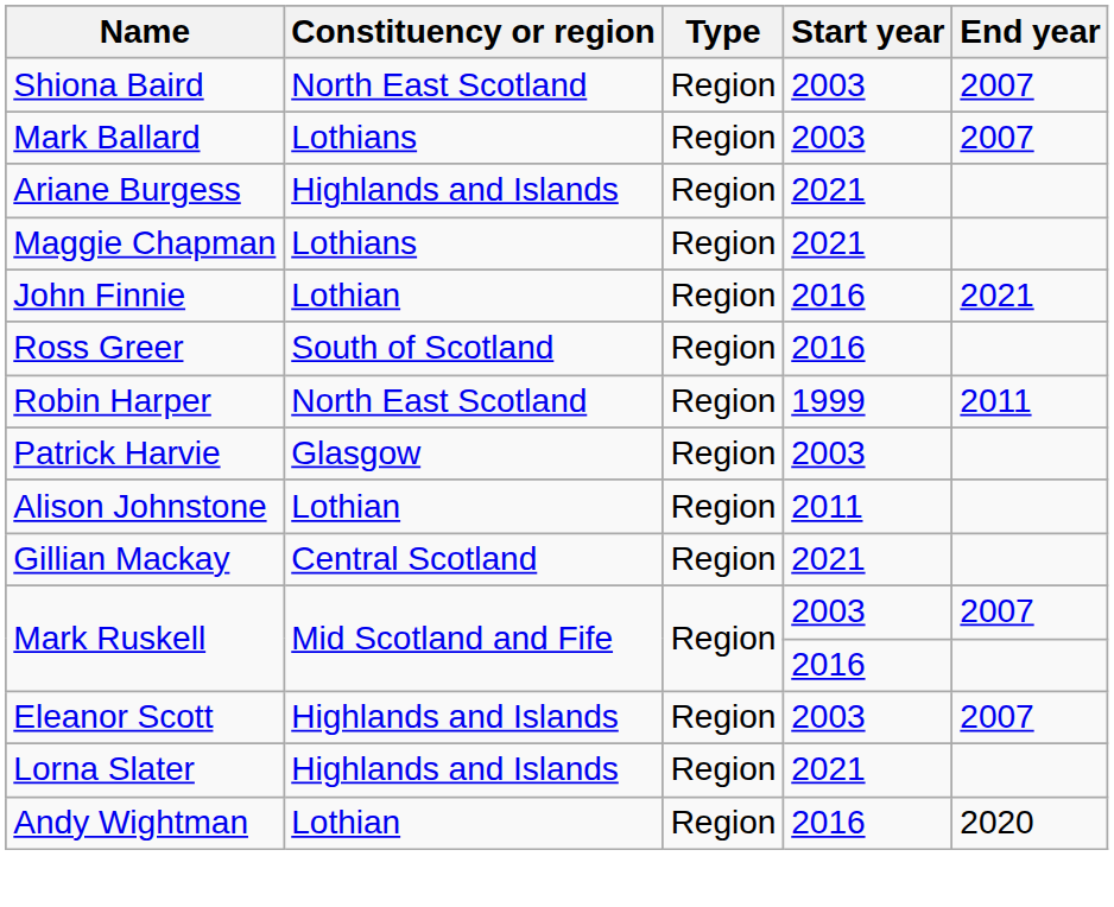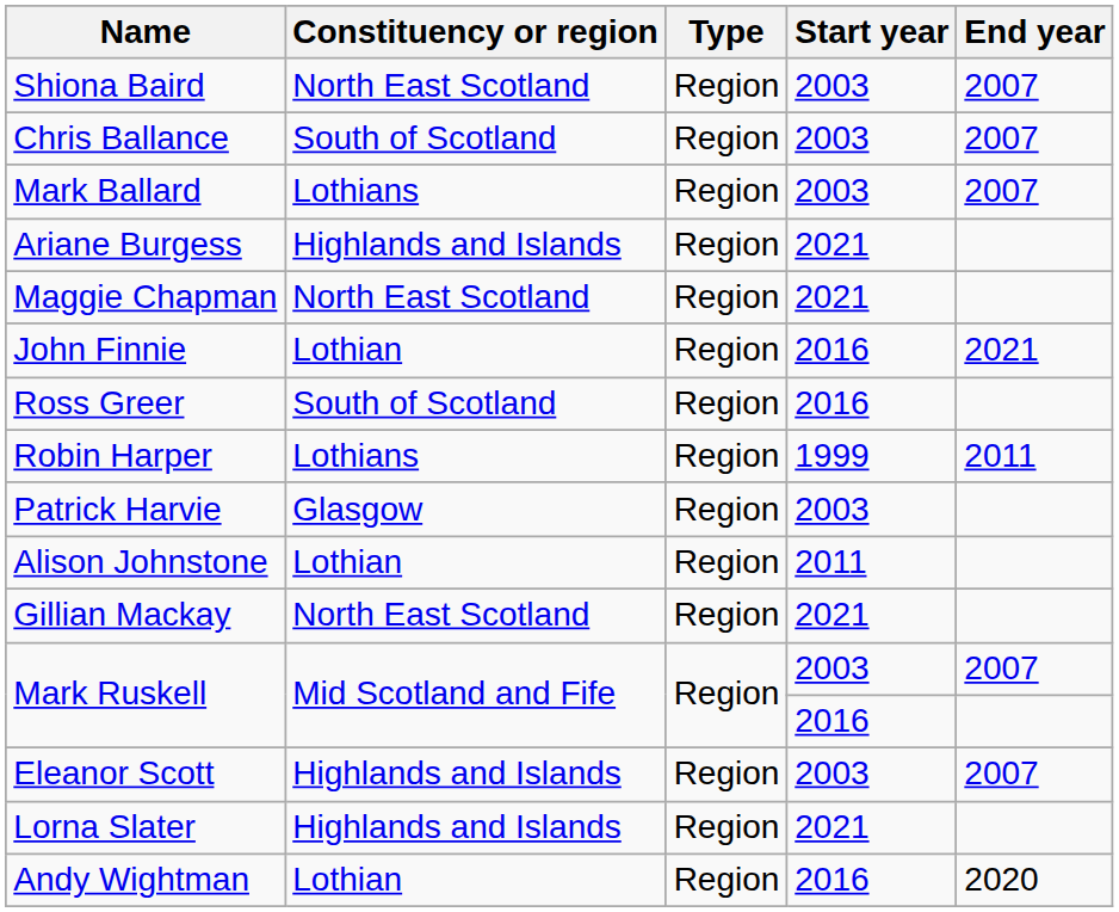 <table class="wikitable sortable">
 <tr>
 <th>Name</th>
 <th>Constituency or region</th>
 <th>Type</th>
 <th>Start year</th>
 <th>End year</th>
 </tr>
 <tr>
 <td data-sort-value="Baird, Shiona"><a href='#'>Shiona Baird</a></td>
 <td><a href='#'>North East Scotland</a></td>
+<td>Region</td>
+<td><a href='#'>2003</a></td>
+<td><a href='#'>2007</a></td>
+</tr>
+<tr>
+<td data-sort-value="Ballance, Chris"><a href='#'>Chris Ballance</a></td>
+<td><a href='#'>South of Scotland</a></td>
 <td>Region</td>
 <td><a href='#'>2003</a></td>
 <td><a href='#'>2007</a></td>
 </tr>
 <tr>
 <td data-sort-value="Ballard, Mark"><a href='#'>Mark Ballard</a></td>
 <td><a href='#'>Lothians</a></td>
 <td>Region</td>
 <td><a href='#'>2003</a></td>
 <td><a href='#'>2007</a></td>
 </tr>
 <tr>
 <td data-sort-value="Burgess, Ariane"><a href='#'>Ariane Burgess</a></td>
 <td><a href='#'>Highlands and Islands</a></td>
 <td>Region</td>
 <td><a href='#'>2021</a></td>
 <td></td>
 </tr>
 <tr>
 <td data-sort-value="Chapman, Maggie"><a href='#'>Maggie Chapman</a></td>
-<td><a href='#'>Lothians</a></td>
+<td><a href='#'>North East Scotland</a></td>
 <td>Region</td>
 <td><a href='#'>2021</a></td>
 <td></td>
 </tr>
 <tr>
 <td data-sort-value="Finnie, John"><a href='#'>John Finnie</a></td>
 <td><a href='#'>Lothian</a></td>
 <td>Region</td>
 <td><a href='#'>2016</a></td>
 <td><a href='#'>2021</a></td>
 </tr>
 <tr>
 <td data-sort-value="Greer, Ross"><a href='#'>Ross Greer</a></td>
 <td><a href='#'>South of Scotland</a></td>
 <td>Region</td>
 <td><a href='#'>2016</a></td>
 <td></td>
 </tr>
 <tr>
 <td data-sort-value="Harper, Robin"><a href='#'>Robin Harper</a></td>
-<td><a href='#'>North East Scotland</a></td>
+<td><a href='#'>Lothians</a></td>
 <td>Region</td>
 <td><a href='#'>1999</a></td>
 <td><a href='#'>2011</a></td>
 </tr>
 <tr>
 <td data-sort-value="Harvie, Patrick"><a href='#'>Patrick Harvie</a></td>
 <td><a href='#'>Glasgow</a></td>
 <td>Region</td>
 <td><a href='#'>2003</a></td>
 <td></td>
 </tr>
 <tr>
 <td data-sort-value="Johnstone, Alison"><a href='#'>Alison Johnstone</a></td>
 <td><a href='#'>Lothian</a></td>
 <td>Region</td>
 <td><a href='#'>2011</a></td>
 <td></td>
 </tr>
 <tr>
 <td data-sort-value="Mackay, Gillian"><a href='#'>Gillian Mackay</a></td>
-<td><a href='#'>Central Scotland</a></td>
+<td><a href='#'>North East Scotland</a></td>
 <td>Region</td>
 <td><a href='#'>2021</a></td>
 <td></td>
 </tr>
 <tr>
 <td rowspan="2" data-sort-value="Ruskell, Mark"><a href='#'>Mark Ruskell</a></td>
 <td rowspan="2"><a href='#'>Mid Scotland and Fife</a></td>
 <td rowspan="2">Region</td>
 <td><a href='#'>2003</a></td>
 <td><a href='#'>2007</a></td>
 </tr>
 <tr>
 <td><a href='#'>2016</a></td>
 <td></td>
 </tr>
 <tr>
 <td data-sort-value="Scott, Eleanor"><a href='#'>Eleanor Scott</a></td>
 <td><a href='#'>Highlands and Islands</a></td>
 <td>Region</td>
 <td><a href='#'>2003</a></td>
 <td><a href='#'>2007</a></td>
 </tr>
 <tr>
 <td data-sort-value="Slater, Lorna"><a href='#'>Lorna Slater</a></td>
 <td><a href='#'>Highlands and Islands</a></td>
 <td>Region</td>
 <td><a href='#'>2021</a></td>
 <td></td>
 </tr>
 <tr>
 <td data-sort-value="Wightman, Andy"><a href='#'>Andy Wightman</a></td>
 <td><a href='#'>Lothian</a></td>
 <td>Region</td>
 <td><a href='#'>2016</a></td>
 <td>2020</td>
 </tr>
 </table>
